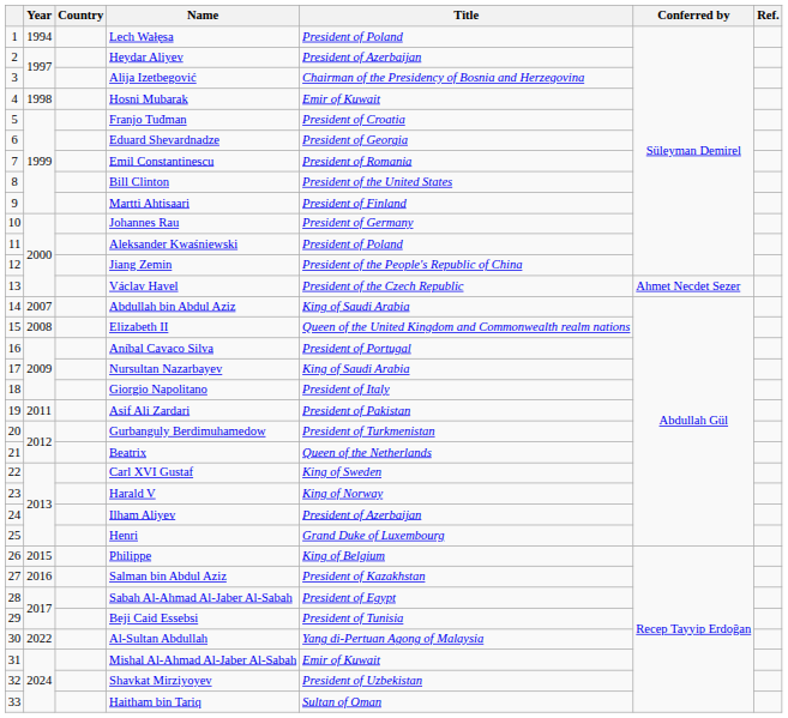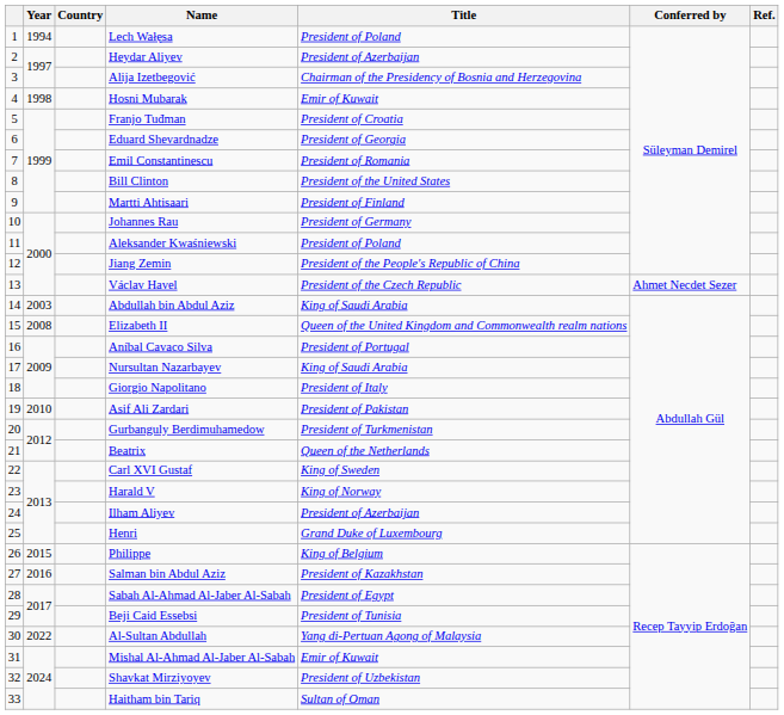 <table class="wikitable sortable" style="font-size:90%;">
 <tr>
 <th></th>
 <th>Year</th>
 <th>Country</th>
 <th>Name</th>
 <th>Title</th>
 <th>Conferred by</th>
 <th class="unsortable">Ref.</th>
 </tr>
 <tr>
 <td align="center">1</td>
 <td>1994</td>
 <td></td>
 <td><a href='#'>Lech Wałęsa</a></td>
 <td><em><a href='#'>President of Poland</a></em></td>
 <td rowspan="12" align="center"><a href='#'>Süleyman Demirel</a></td>
 <td></td>
 </tr>
 <tr>
 <td align="center">2</td>
 <td rowspan="2">1997</td>
 <td></td>
 <td><a href='#'>Heydar Aliyev</a></td>
 <td><em><a href='#'>President of Azerbaijan</a></em></td>
 <td></td>
 </tr>
 <tr>
 <td align="center">3</td>
 <td></td>
 <td><a href='#'>Alija Izetbegović</a></td>
 <td><em><a href='#'>Chairman of the Presidency of Bosnia and Herzegovina</a></em></td>
 <td></td>
 </tr>
 <tr>
 <td align="center">4</td>
 <td>1998</td>
 <td></td>
 <td><a href='#'>Hosni Mubarak</a></td>
 <td><em><a href='#'>Emir of Kuwait</a></em></td>
 <td></td>
 </tr>
 <tr>
 <td align="center">5</td>
 <td rowspan="5">1999</td>
 <td></td>
 <td><a href='#'>Franjo Tuđman</a></td>
 <td><em><a href='#'>President of Croatia</a></em></td>
 <td></td>
 </tr>
 <tr>
 <td align="center">6</td>
 <td></td>
 <td><a href='#'>Eduard Shevardnadze</a></td>
 <td><em><a href='#'>President of Georgia</a></em></td>
 <td></td>
 </tr>
 <tr>
 <td align="center">7</td>
 <td></td>
 <td><a href='#'>Emil Constantinescu</a></td>
 <td><em><a href='#'>President of Romania</a></em></td>
 <td></td>
 </tr>
 <tr>
 <td align="center">8</td>
 <td></td>
 <td><a href='#'>Bill Clinton</a></td>
 <td><em><a href='#'>President of the United States</a></em></td>
 <td></td>
 </tr>
 <tr>
 <td align="center">9</td>
 <td></td>
 <td><a href='#'>Martti Ahtisaari</a></td>
 <td><em><a href='#'>President of Finland</a></em></td>
 <td></td>
 </tr>
 <tr>
 <td align="center">10</td>
 <td rowspan="4">2000</td>
 <td></td>
 <td><a href='#'>Johannes Rau</a></td>
 <td><em><a href='#'>President of Germany</a></em></td>
 <td></td>
 </tr>
 <tr>
 <td align="center">11</td>
 <td></td>
 <td><a href='#'>Aleksander Kwaśniewski</a></td>
 <td><em><a href='#'>President of Poland</a></em></td>
 <td></td>
 </tr>
 <tr>
 <td align="center">12</td>
 <td></td>
 <td><a href='#'>Jiang Zemin</a></td>
 <td><em><a href='#'>President of the People's Republic of China</a></em></td>
 <td></td>
 </tr>
 <tr>
 <td align="center">13</td>
 <td></td>
 <td><a href='#'>Václav Havel</a></td>
 <td><em><a href='#'>President of the Czech Republic</a></em></td>
 <td><a href='#'>Ahmet Necdet Sezer</a></td>
 <td></td>
 </tr>
 <tr>
 <td align="center">14</td>
-<td>2007</td>
+<td>2003</td>
 <td></td>
 <td><a href='#'>Abdullah bin Abdul Aziz</a></td>
 <td><em><a href='#'>King of Saudi Arabia</a></em></td>
 <td rowspan="12" align="center"><a href='#'>Abdullah Gül</a></td>
 <td></td>
 </tr>
 <tr>
 <td align="center">15</td>
 <td>2008</td>
 <td></td>
 <td><a href='#'>Elizabeth II</a></td>
 <td><em><a href='#'>Queen of the United Kingdom and Commonwealth realm nations</a></em></td>
 <td></td>
 </tr>
 <tr>
 <td align="center">16</td>
 <td rowspan="3">2009</td>
 <td></td>
 <td><a href='#'>Aníbal Cavaco Silva</a></td>
 <td><em><a href='#'>President of Portugal</a></em></td>
 <td></td>
 </tr>
 <tr>
 <td align="center">17</td>
 <td></td>
 <td><a href='#'>Nursultan Nazarbayev</a></td>
 <td><em><a href='#'>King of Saudi Arabia</a></em></td>
 <td></td>
 </tr>
 <tr>
 <td align="center">18</td>
 <td></td>
 <td><a href='#'>Giorgio Napolitano</a></td>
 <td><em><a href='#'>President of Italy</a></em></td>
 <td></td>
 </tr>
 <tr>
 <td align="center">19</td>
-<td>2011</td>
+<td>2010</td>
 <td></td>
 <td><a href='#'>Asif Ali Zardari</a></td>
 <td><em><a href='#'>President of Pakistan</a></em></td>
 <td></td>
 </tr>
 <tr>
 <td align="center">20</td>
 <td rowspan="2">2012</td>
 <td></td>
 <td><a href='#'>Gurbanguly Berdimuhamedow</a></td>
 <td><em><a href='#'>President of Turkmenistan</a></em></td>
 <td></td>
 </tr>
 <tr>
 <td align="center">21</td>
 <td></td>
 <td><a href='#'>Beatrix</a></td>
 <td><em><a href='#'>Queen of the Netherlands</a></em></td>
 <td></td>
 </tr>
 <tr>
 <td align="center">22</td>
 <td rowspan="4">2013</td>
 <td></td>
 <td><a href='#'>Carl XVI Gustaf</a></td>
 <td><em><a href='#'>King of Sweden</a></em></td>
 <td></td>
 </tr>
 <tr>
 <td align="center">23</td>
 <td></td>
 <td><a href='#'>Harald V</a></td>
 <td><em><a href='#'>King of Norway</a></em></td>
 <td></td>
 </tr>
 <tr>
 <td align="center">24</td>
 <td></td>
 <td><a href='#'>Ilham Aliyev</a></td>
 <td><em><a href='#'>President of Azerbaijan</a></em></td>
 <td></td>
 </tr>
 <tr>
 <td align="center">25</td>
 <td></td>
 <td><a href='#'>Henri</a></td>
 <td><em><a href='#'>Grand Duke of Luxembourg</a></em></td>
 <td></td>
 </tr>
 <tr>
 <td align="center">26</td>
 <td>2015</td>
 <td></td>
 <td><a href='#'>Philippe</a></td>
 <td><em><a href='#'>King of Belgium</a></em></td>
 <td rowspan="8" align="center"><a href='#'>Recep Tayyip Erdoğan</a></td>
 <td></td>
 </tr>
 <tr>
 <td align="center">27</td>
 <td>2016</td>
 <td></td>
 <td><a href='#'>Salman bin Abdul Aziz</a></td>
 <td><em><a href='#'>President of Kazakhstan</a></em></td>
 <td></td>
 </tr>
 <tr>
 <td align="center">28</td>
 <td rowspan="2">2017</td>
 <td></td>
 <td><a href='#'>Sabah Al-Ahmad Al-Jaber Al-Sabah</a></td>
 <td><em><a href='#'>President of Egypt</a></em></td>
 <td></td>
 </tr>
 <tr>
 <td align="center">29</td>
 <td></td>
 <td><a href='#'>Beji Caid Essebsi</a></td>
 <td><em><a href='#'>President of Tunisia</a></em></td>
 <td></td>
 </tr>
 <tr>
 <td align="center">30</td>
 <td>2022</td>
 <td></td>
 <td><a href='#'>Al-Sultan Abdullah</a></td>
 <td><em><a href='#'>Yang di-Pertuan Agong of Malaysia</a></em></td>
 <td></td>
 </tr>
 <tr>
 <td align="center">31</td>
 <td rowspan="3">2024</td>
 <td></td>
 <td><a href='#'>Mishal Al-Ahmad Al-Jaber Al-Sabah</a></td>
 <td><em><a href='#'>Emir of Kuwait</a></em></td>
 <td></td>
 </tr>
 <tr>
 <td align="center">32</td>
 <td></td>
 <td><a href='#'>Shavkat Mirziyoyev</a></td>
 <td><em><a href='#'>President of Uzbekistan</a></em></td>
 <td></td>
 </tr>
 <tr>
 <td align="center">33</td>
 <td></td>
 <td><a href='#'>Haitham bin Tariq</a></td>
 <td><em><a href='#'>Sultan of Oman</a></em></td>
 <td></td>
 </tr>
 </table>
